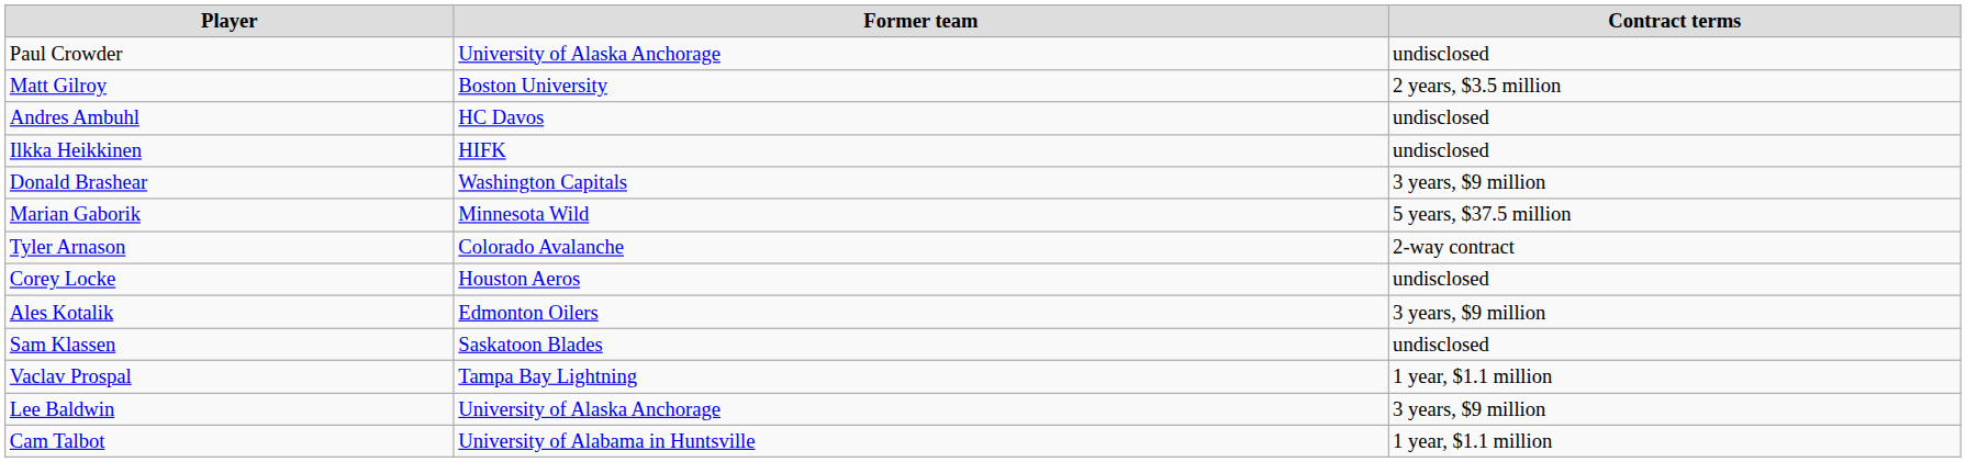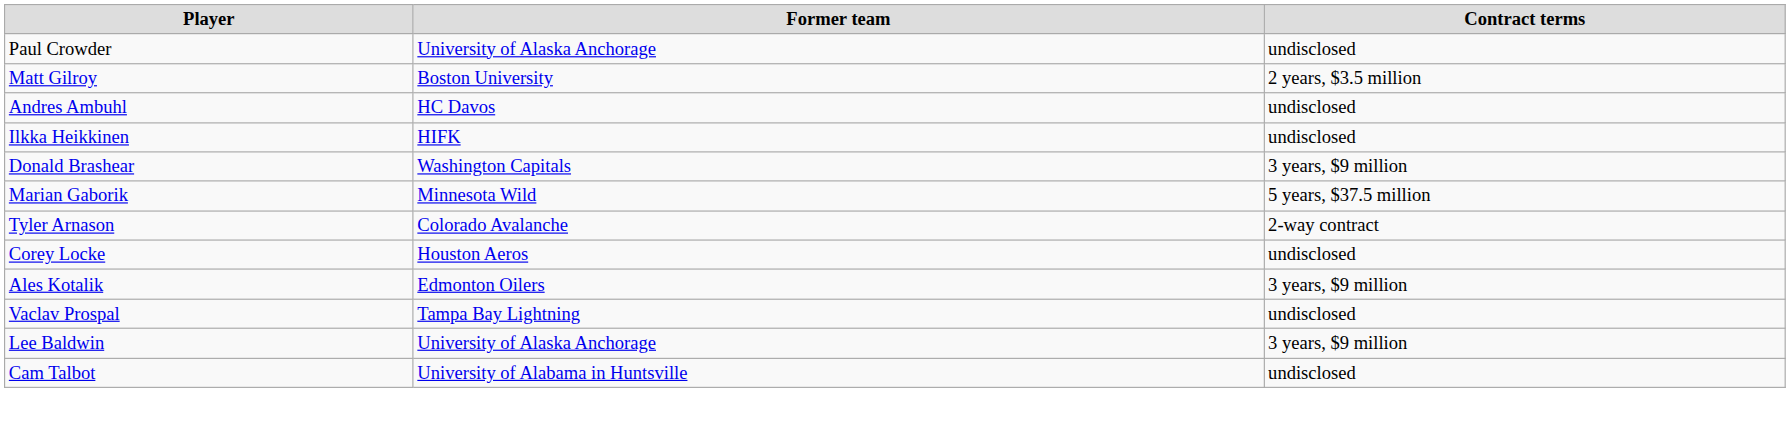 <table class="wikitable" width=97%>
 <tr align="center"  bgcolor="#dddddd">
 <td><strong>Player</strong></td>
 <td><strong>Former team</strong></td>
 <td><strong>Contract terms</strong></td>
 </tr>
 <tr>
 <td>Paul Crowder</td>
 <td><a href='#'>University of Alaska Anchorage</a></td>
 <td>undisclosed</td>
 </tr>
 <tr>
 <td><a href='#'>Matt Gilroy</a></td>
 <td><a href='#'>Boston University</a></td>
 <td>2 years, $3.5 million</td>
 </tr>
 <tr>
 <td><a href='#'>Andres Ambuhl</a></td>
 <td><a href='#'>HC Davos</a></td>
 <td>undisclosed</td>
 </tr>
 <tr>
 <td><a href='#'>Ilkka Heikkinen</a></td>
 <td><a href='#'>HIFK</a></td>
 <td>undisclosed</td>
 </tr>
 <tr>
 <td><a href='#'>Donald Brashear</a></td>
 <td><a href='#'>Washington Capitals</a></td>
 <td>3 years, $9 million</td>
 </tr>
 <tr>
 <td><a href='#'>Marian Gaborik</a></td>
 <td><a href='#'>Minnesota Wild</a></td>
 <td>5 years, $37.5 million</td>
 </tr>
 <tr>
 <td><a href='#'>Tyler Arnason</a></td>
 <td><a href='#'>Colorado Avalanche</a></td>
 <td>2-way contract</td>
 </tr>
 <tr>
 <td><a href='#'>Corey Locke</a></td>
 <td><a href='#'>Houston Aeros</a></td>
 <td>undisclosed</td>
 </tr>
 <tr>
 <td><a href='#'>Ales Kotalik</a></td>
 <td><a href='#'>Edmonton Oilers</a></td>
 <td>3 years, $9 million</td>
 </tr>
 <tr>
-<td><a href='#'>Sam Klassen</a></td>
-<td><a href='#'>Saskatoon Blades</a></td>
-<td>undisclosed</td>
-</tr>
-<tr>
 <td><a href='#'>Vaclav Prospal</a></td>
 <td><a href='#'>Tampa Bay Lightning</a></td>
-<td>1 year, $1.1 million</td>
+<td>undisclosed</td>
 </tr>
 <tr>
 <td><a href='#'>Lee Baldwin</a></td>
 <td><a href='#'>University of Alaska Anchorage</a></td>
 <td>3 years, $9 million</td>
 </tr>
 <tr>
 <td><a href='#'>Cam Talbot</a></td>
 <td><a href='#'>University of Alabama in Huntsville</a></td>
-<td>1 year, $1.1 million</td>
+<td>undisclosed</td>
 </tr>
 </table>
